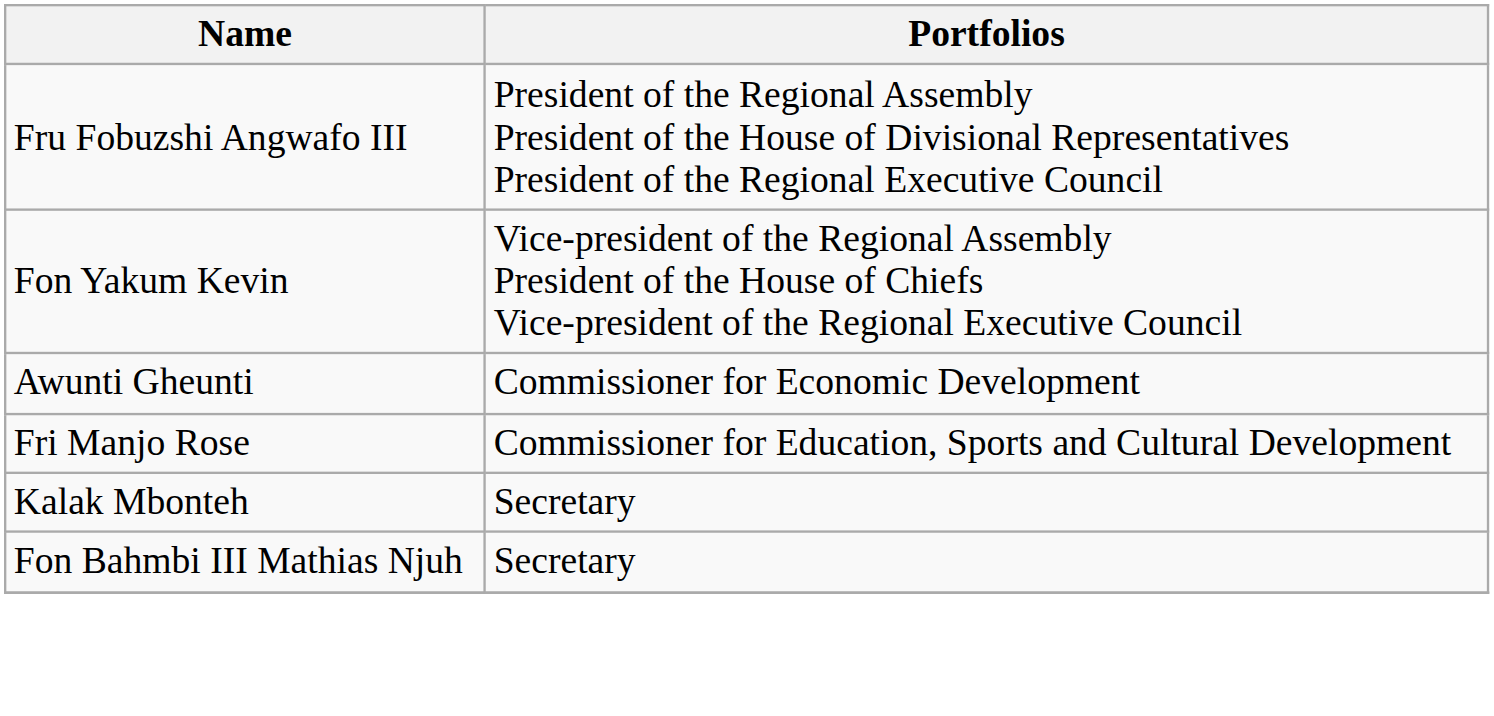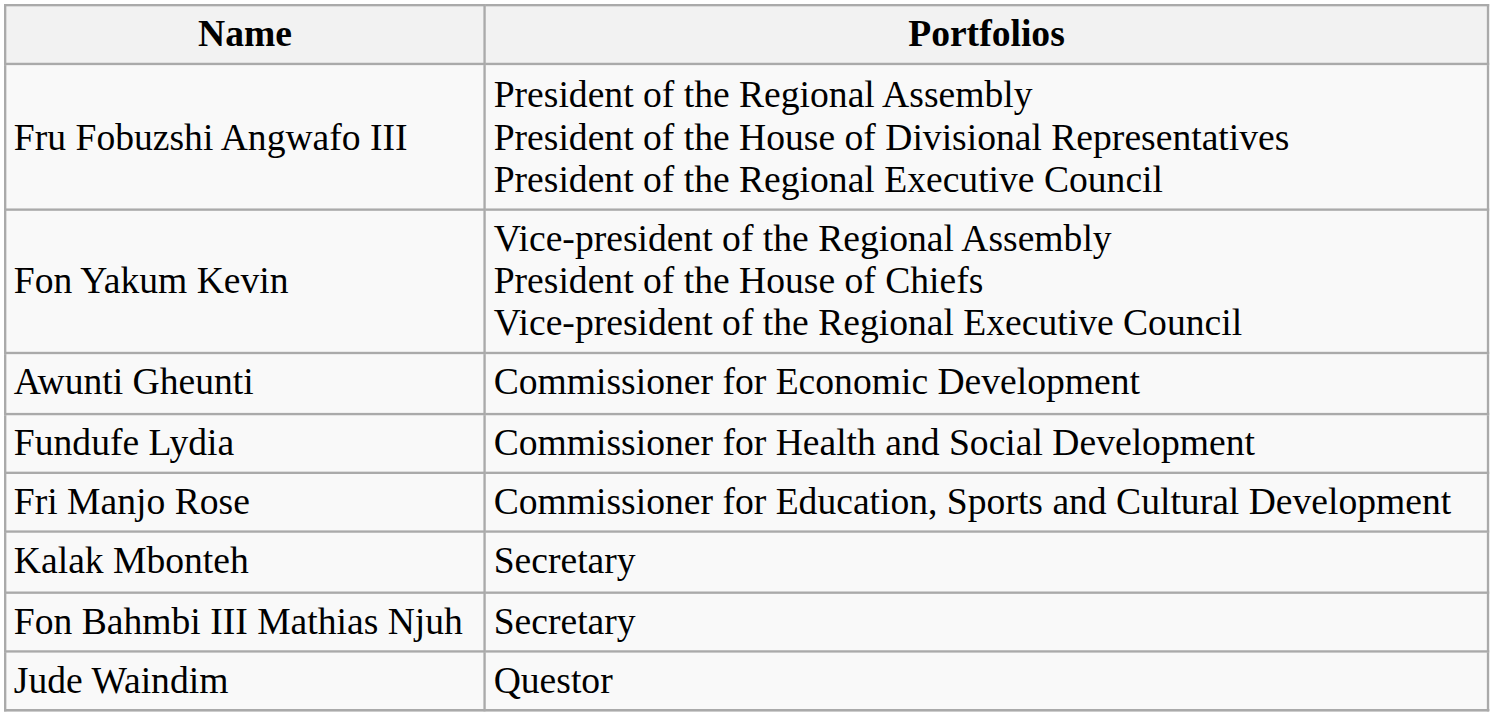 <table class="wikitable" style="width:50%;">
 <tr>
 <th>Name</th>
 <th>Portfolios</th>
 </tr>
 <tr>
 <td>Fru Fobuzshi Angwafo III</td>
 <td>President of the Regional Assembly<br>President of the House of Divisional Representatives<br>President of the Regional Executive Council</td>
 </tr>
 <tr>
 <td>Fon Yakum Kevin</td>
 <td>Vice-president of the Regional Assembly<br>President of the House of Chiefs<br>Vice-president of the Regional Executive Council</td>
 </tr>
 <tr>
 <td>Awunti Gheunti</td>
 <td>Commissioner for Economic Development</td>
 </tr>
 <tr>
+<td>Fundufe Lydia</td>
+<td>Commissioner for Health and Social Development</td>
+</tr>
+<tr>
 <td>Fri Manjo Rose</td>
 <td>Commissioner for Education, Sports and Cultural Development</td>
 </tr>
 <tr>
 <td>Kalak Mbonteh</td>
 <td>Secretary</td>
 </tr>
 <tr>
 <td>Fon Bahmbi III Mathias Njuh</td>
 <td>Secretary</td>
 </tr>
 <tr>
+<td>Jude Waindim</td>
+<td>Questor</td>
+</tr>
+<tr>
 </tr>
 </table>
